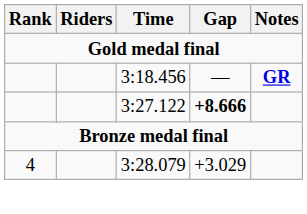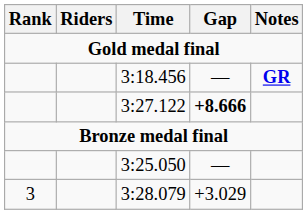 <table class="wikitable" style="text-align:center">
 <tr>
 <th>Rank</th>
 <th>Riders</th>
 <th>Time</th>
 <th>Gap</th>
 <th>Notes</th>
 </tr>
 <tr>
 <td colspan=5><strong>Gold medal final</strong></td>
 </tr>
 <tr>
 <td></td>
 <td align=left></td>
 <td>3:18.456</td>
 <td>—</td>
 <td><strong><a href='#'>GR</a></strong></td>
 </tr>
 <tr>
 <td></td>
 <td align=left></td>
 <td>3:27.122</td>
 <td><strong>+8.666</strong></td>
 <td></td>
 </tr>
 <tr>
 <td colspan=5><strong>Bronze medal final</strong></td>
 </tr>
 <tr>
-<td>4</td>
+<td></td>
+<td align=left></td>
+<td>3:25.050</td>
+<td>—</td>
+<td></td>
+</tr>
+<tr>
+<td>3</td>
 <td align=left></td>
 <td>3:28.079</td>
 <td>+3.029</td>
 <td></td>
 </tr>
 </table>
